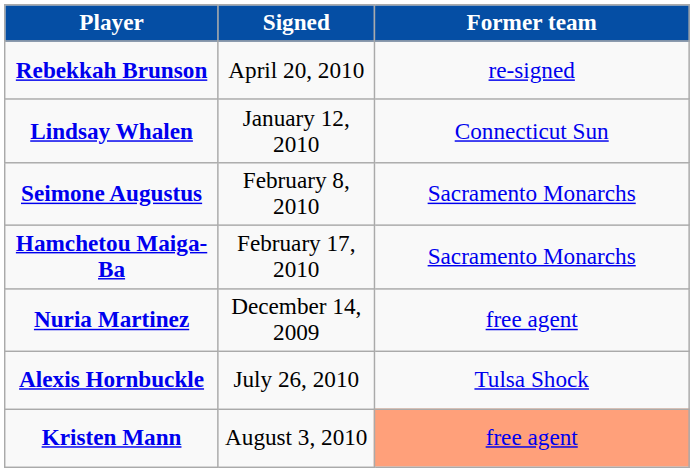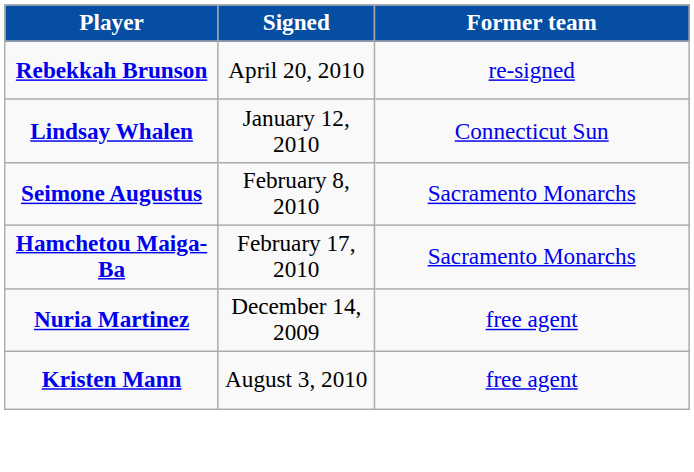 <table class="wikitable" style="text-align: center">
 <tr align="center" bgcolor="#dddddd">
 <td style="background:#054EA4;color:white; width:140px"><strong>Player</strong></td>
 <td style="background:#054EA4;color:white; width:100px"><strong>Signed</strong></td>
 <td style="background:#054EA4;color:white; width:210px"><strong>Former team</strong></td>
 </tr>
 <tr style="height:40px">
 <td><strong><a href='#'>Rebekkah Brunson</a></strong></td>
 <td>April 20, 2010</td>
 <td><a href='#'>re-signed</a></td>
 </tr>
 <tr style="height:40px">
 <td><strong><a href='#'>Lindsay Whalen</a></strong></td>
 <td>January 12, 2010</td>
 <td><a href='#'>Connecticut Sun</a></td>
 </tr>
 <tr style="height:40px">
 <td><strong><a href='#'>Seimone Augustus</a></strong></td>
 <td>February 8, 2010</td>
 <td><a href='#'>Sacramento Monarchs</a></td>
 </tr>
 <tr style="height:40px">
 <td><strong><a href='#'>Hamchetou Maiga-Ba</a></strong></td>
 <td>February 17, 2010</td>
 <td><a href='#'>Sacramento Monarchs</a></td>
 </tr>
 <tr style="height:40px">
 <td><strong><a href='#'>Nuria Martinez</a></strong></td>
 <td>December 14, 2009</td>
 <td><a href='#'>free agent</a></td>
 </tr>
 <tr style="height:40px">
-<td><strong><a href='#'>Alexis Hornbuckle</a></strong></td>
-<td>July 26, 2010</td>
-<td><a href='#'>Tulsa Shock</a></td>
-</tr>
-<tr style="height:40px">
 <td><strong><a href='#'>Kristen Mann</a></strong></td>
 <td>August 3, 2010</td>
-<td style="background: lightsalmon;"><a href='#'>free agent</a></td>
+<td><a href='#'>free agent</a></td>
 </tr>
 </table>
